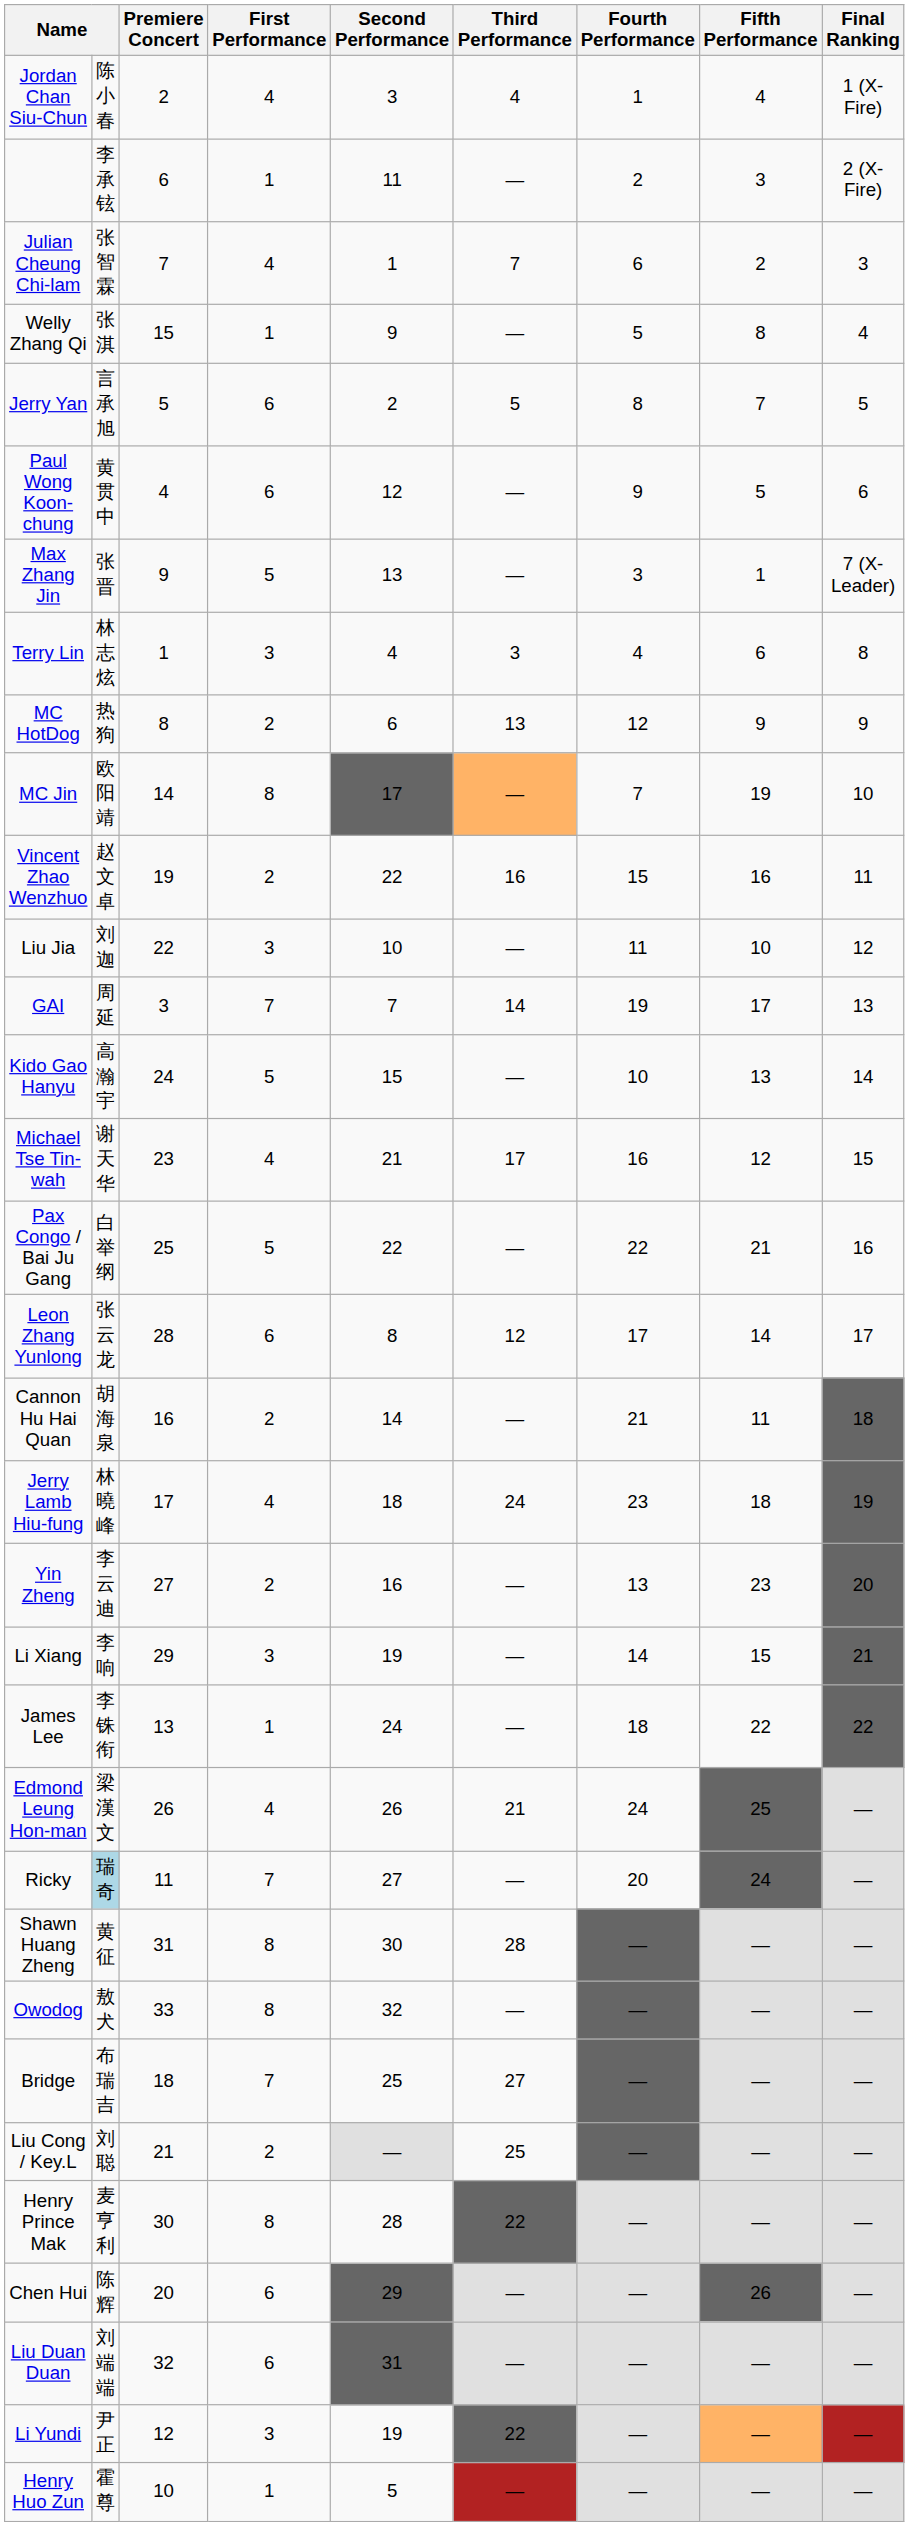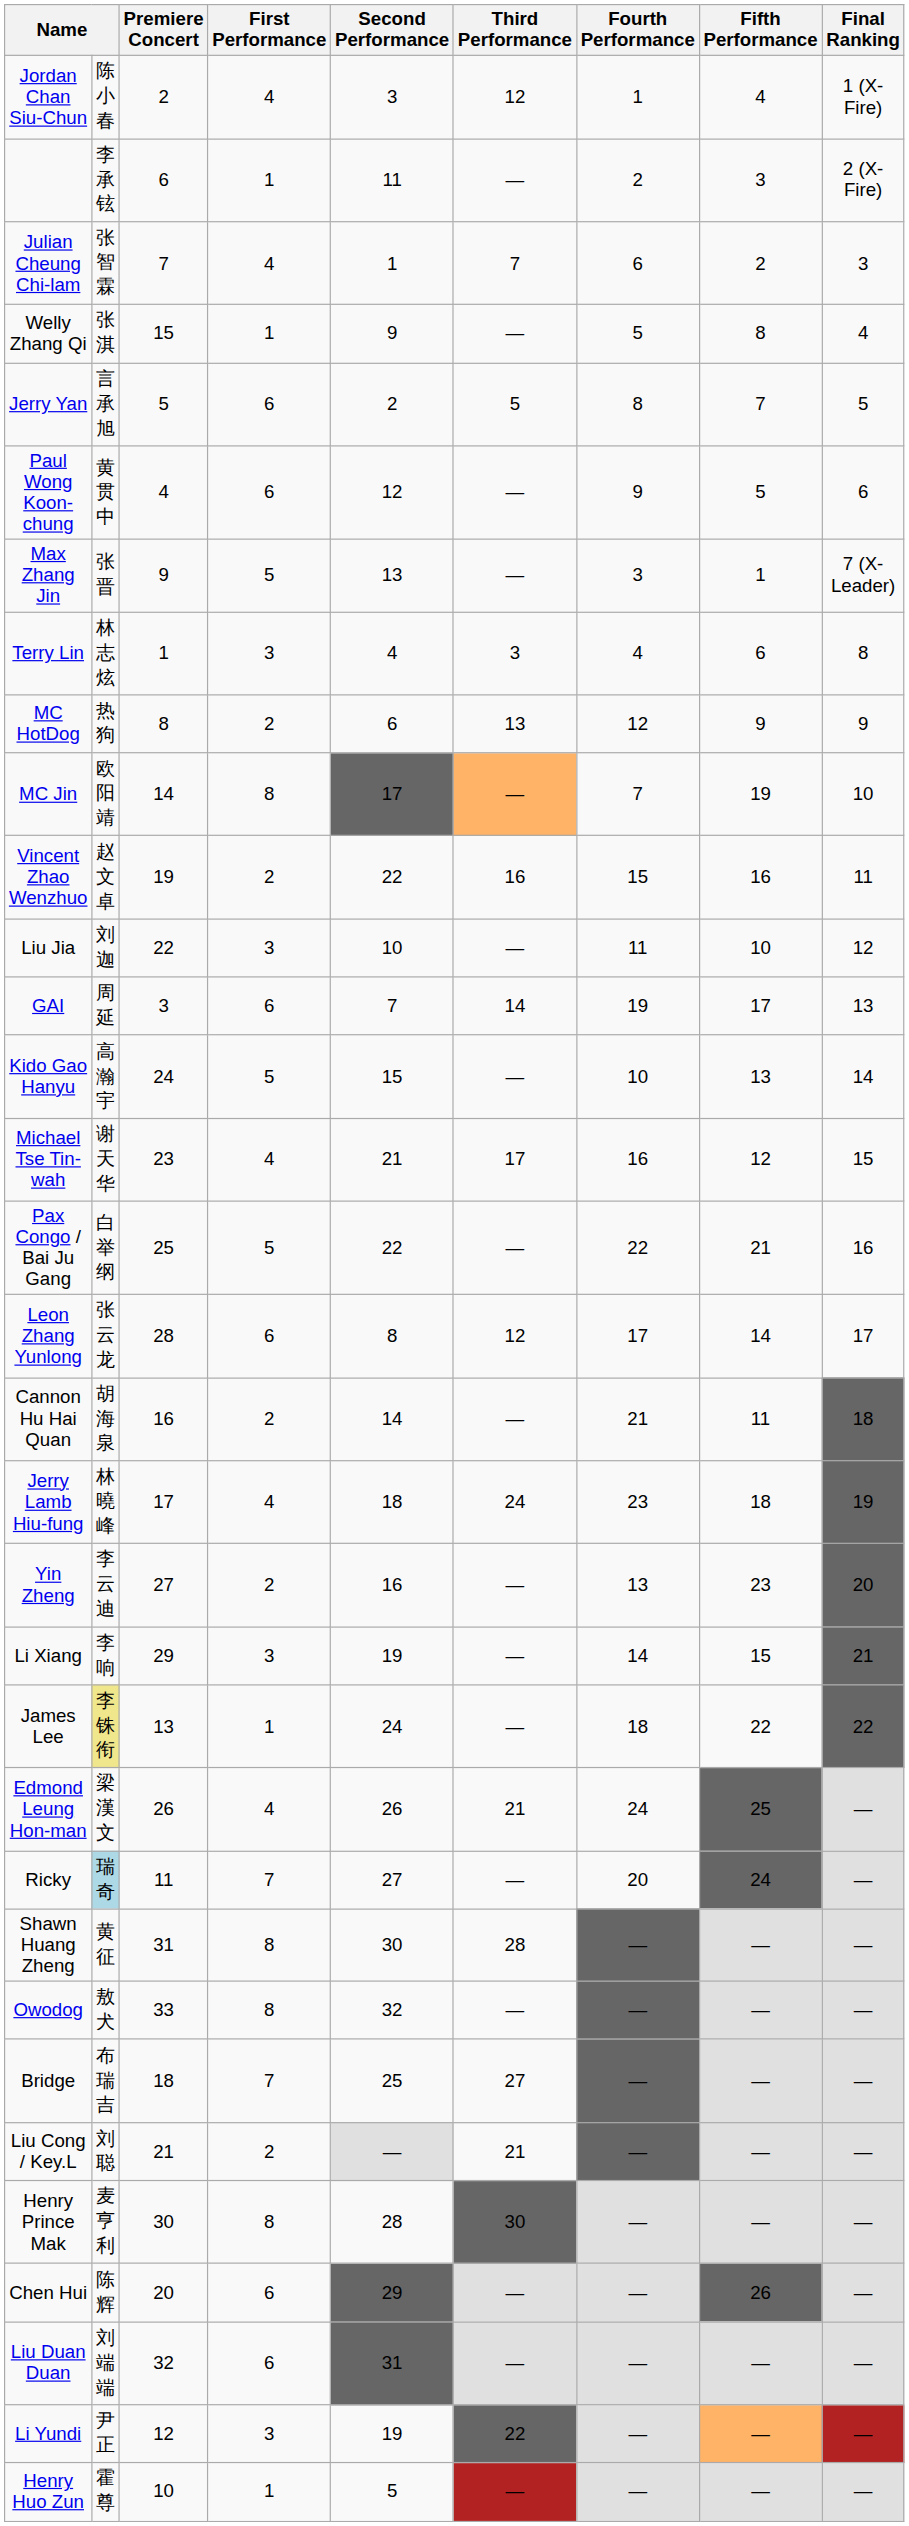 <table class="wikitable sortable mw-collapsible mw-collapsed" style="text-align:center; width:100%; font-size:99%;">
 <tr>
 <th colspan="2" width="50">Name</th>
 <th width="50">Premiere Concert</th>
 <th width="50">First Performance</th>
 <th width="50">Second Performance</th>
 <th width="50">Third Performance</th>
 <th width="50">Fourth Performance</th>
 <th width="50">Fifth Performance</th>
 <th width="90">Final Ranking</th>
 </tr>
 <tr>
 <td><a href='#'>Jordan Chan Siu-Chun</a></td>
 <td>陈小春</td>
 <td>2</td>
 <td style="background:  ">4</td>
 <td style="background:  ">3</td>
-<td style="background:  ">4</td>
+<td style="background:  ">12</td>
 <td style="background:  ">1</td>
 <td style="background:  ">4</td>
 <td>1 (X-Fire)</td>
 </tr>
 <tr>
 <td></td>
 <td>李承铉</td>
 <td>6</td>
 <td style="background:  ">1</td>
 <td style="background:  ">11</td>
 <td style="background:  ">—</td>
 <td style="background:  ">2</td>
 <td style="background:  ">3</td>
 <td>2 (X-Fire)</td>
 </tr>
 <tr>
 <td><a href='#'>Julian Cheung Chi-lam</a></td>
 <td>张智霖</td>
 <td>7</td>
 <td style="background: ">4</td>
 <td style="background: ">1</td>
 <td style="background: ">7</td>
 <td style="background: ">6</td>
 <td style="background: ">2</td>
 <td>3</td>
 </tr>
 <tr>
 <td>Welly Zhang Qi</td>
 <td>张淇</td>
 <td>15</td>
 <td style="background: ">1</td>
 <td style="background: ">9</td>
 <td style="background: ">—</td>
 <td style="background: ">5</td>
 <td style="background: ">8</td>
 <td>4</td>
 </tr>
 <tr>
 <td><a href='#'>Jerry Yan</a></td>
 <td>言承旭</td>
 <td>5</td>
 <td style="background: ">6</td>
 <td style="background: ">2</td>
 <td style="background: ">5</td>
 <td style="background: ">8</td>
 <td style="background: ">7</td>
 <td>5</td>
 </tr>
 <tr>
 <td><a href='#'>Paul Wong Koon-chung</a></td>
 <td>黄贯中</td>
 <td>4</td>
 <td style="background: ">6</td>
 <td style="background: ">12</td>
 <td style="background: ">—</td>
 <td style="background: ">9</td>
 <td style="background: ">5</td>
 <td>6</td>
 </tr>
 <tr>
 <td><a href='#'>Max Zhang Jin</a></td>
 <td>张晋</td>
 <td>9</td>
 <td style="background: ">5</td>
 <td style="background: ">13</td>
 <td style="background: ">—</td>
 <td style="background: ">3</td>
 <td style="background: ">1</td>
 <td>7 (X-Leader)</td>
 </tr>
 <tr>
 <td><a href='#'>Terry Lin</a></td>
 <td>林志炫</td>
 <td>1</td>
 <td style="background: ">3</td>
 <td style="background: ">4</td>
 <td style="background: ">3</td>
 <td style="background: ">4</td>
 <td style="background: ">6</td>
 <td>8</td>
 </tr>
 <tr>
 <td><a href='#'>MC HotDog</a></td>
 <td>热狗</td>
 <td>8</td>
 <td style="background:  ">2</td>
 <td style="background: ">6</td>
 <td style="background:  ">13</td>
 <td style="background: ">12</td>
 <td style="background:  ">9</td>
 <td>9</td>
 </tr>
 <tr>
 <td><a href='#'>MC Jin</a></td>
 <td>欧阳靖</td>
 <td>14</td>
 <td style="background:  ">8</td>
 <td style="background: #666666 ">17</td>
 <td style="background: #FFB366 ">—</td>
 <td style="background:  ">7</td>
 <td style="background:  ">19</td>
 <td>10</td>
 </tr>
 <tr>
 <td><a href='#'>Vincent Zhao Wenzhuo</a></td>
 <td>赵文卓</td>
 <td>19</td>
 <td style="background:  ">2</td>
 <td style="background:  ">22</td>
 <td style="background:  ">16</td>
 <td style="background: ">15</td>
 <td style="background: ">16</td>
 <td>11</td>
 </tr>
 <tr>
 <td>Liu Jia</td>
 <td>刘迦</td>
 <td>22</td>
 <td style="background:  ">3</td>
 <td style="background: ">10</td>
 <td style="background: ">—</td>
 <td style="background: ">11</td>
 <td style="background: ">10</td>
 <td>12</td>
 </tr>
 <tr>
 <td><a href='#'>GAI</a></td>
 <td>周延</td>
 <td>3</td>
-<td style="background:  ">7</td>
+<td style="background:  ">6</td>
 <td style="background: ">7</td>
 <td style="background: ">14</td>
 <td style="background:  ">19</td>
 <td style="background:  ">17</td>
 <td>13</td>
 </tr>
 <tr>
 <td><a href='#'>Kido Gao Hanyu</a></td>
 <td>高瀚宇</td>
 <td>24</td>
 <td style="background:  ">5</td>
 <td style="background:  ">15</td>
 <td style="background: ">—</td>
 <td style="background: ">10</td>
 <td style="background: ">13</td>
 <td>14</td>
 </tr>
 <tr>
 <td><a href='#'>Michael Tse Tin-wah</a></td>
 <td>谢天华</td>
 <td>23</td>
 <td style="background:  ">4</td>
 <td style="background:  ">21</td>
 <td style="background:  ">17</td>
 <td style="background:  ">16</td>
 <td style="background: ">12</td>
 <td>15</td>
 </tr>
 <tr>
 <td><a href='#'>Pax Congo</a> / Bai Ju Gang</td>
 <td>白举纲</td>
 <td>25</td>
 <td style="background:  ">5</td>
 <td style="background:  ">22</td>
 <td style="background: ">—</td>
 <td style="background: ">22</td>
 <td style="background: ">21</td>
 <td>16</td>
 </tr>
 <tr>
 <td><a href='#'>Leon Zhang Yunlong</a></td>
 <td>张云龙</td>
 <td>28</td>
 <td style="background: ">6</td>
 <td style="background:  ">8</td>
 <td style="background:  ">12</td>
 <td style="background:  ">17</td>
 <td style="background:  ">14</td>
 <td>17</td>
 </tr>
 <tr>
 <td>Cannon Hu Hai Quan</td>
 <td>胡海泉</td>
 <td>16</td>
 <td style="background: ">2</td>
 <td style="background: ">14</td>
 <td style="background: ">—</td>
 <td style="background: ">21</td>
 <td style="background: ">11</td>
 <td style="background: #666666 ">18</td>
 </tr>
 <tr>
 <td><a href='#'>Jerry Lamb Hiu-fung</a></td>
 <td>林曉峰</td>
 <td>17</td>
 <td style="background: ">4</td>
 <td style="background: ">18</td>
 <td style="background: ">24</td>
 <td style="background: ">23</td>
 <td style="background: ">18</td>
 <td style="background: #666666 ">19</td>
 </tr>
 <tr>
 <td><a href='#'>Yin Zheng</a></td>
 <td>李云迪</td>
 <td>27</td>
 <td style="background: ">2</td>
 <td style="background: ">16</td>
 <td style="background: ">—</td>
 <td style="background: ">13</td>
 <td style="background: ">23</td>
 <td style="background: #666666 ">20</td>
 </tr>
 <tr>
 <td>Li Xiang</td>
 <td>李响</td>
 <td>29</td>
 <td style="background: ">3</td>
 <td style="background: ">19</td>
 <td style="background: ">—</td>
 <td style="background: ">14</td>
 <td style="background: ">15</td>
 <td style="background: #666666 ">21</td>
 </tr>
 <tr>
 <td>James Lee</td>
-<td>李铢衔</td>
+<td style="background: khaki;">李铢衔</td>
 <td>13</td>
 <td style="background: ">1</td>
 <td style="background: ">24</td>
 <td style="background: ">—</td>
 <td style="background: ">18</td>
 <td style="background: ">22</td>
 <td style="background: #666666 ">22</td>
 </tr>
 <tr>
 <td><a href='#'>Edmond Leung Hon-man</a></td>
 <td>梁漢文</td>
 <td>26</td>
 <td style="background: ">4</td>
 <td style="background: ">26</td>
 <td style="background: ">21</td>
 <td style="background: ">24</td>
 <td style="background: #666666 ">25</td>
 <td style="background: #E0E0E0 ">—</td>
 </tr>
 <tr>
 <td>Ricky</td>
 <td style="background: lightblue;">瑞奇</td>
 <td>11</td>
 <td style="background: ">7</td>
 <td style="background: ">27</td>
 <td style="background: ">—</td>
 <td style="background: ">20</td>
 <td style="background: #666666 ">24</td>
 <td style="background: #E0E0E0 ">—</td>
 </tr>
 <tr>
 <td>Shawn Huang Zheng</td>
 <td>黄征</td>
 <td>31</td>
 <td style="background: ">8</td>
 <td style="background: ">30</td>
 <td style="background: ">28</td>
 <td style="background: #666666 ">—</td>
 <td style="background: #E0E0E0 ">—</td>
 <td style="background: #E0E0E0 ">—</td>
 </tr>
 <tr>
 <td><a href='#'>Owodog</a></td>
 <td>敖犬</td>
 <td>33</td>
 <td style="background: ">8</td>
 <td style="background: ">32</td>
 <td style="background: ">—</td>
 <td style="background: #666666 ">—</td>
 <td style="background: #E0E0E0 ">—</td>
 <td style="background: #E0E0E0 ">—</td>
 </tr>
 <tr>
 <td>Bridge</td>
 <td>布瑞吉</td>
 <td>18</td>
 <td style="background: ">7</td>
 <td style="background: ">25</td>
 <td style="background: ">27</td>
 <td style="background: #666666 ">—</td>
 <td style="background: #E0E0E0 ">—</td>
 <td style="background: #E0E0E0 ">—</td>
 </tr>
 <tr>
 <td>Liu Cong / Key.L</td>
 <td>刘聪</td>
 <td>21</td>
 <td style="background: ">2</td>
 <td style="background: #E0E0E0 ">—</td>
-<td style="background: ">25</td>
+<td style="background: ">21</td>
 <td style="background: #666666 ">—</td>
 <td style="background: #E0E0E0 ">—</td>
 <td style="background: #E0E0E0 ">—</td>
 </tr>
 <tr>
 <td>Henry Prince Mak</td>
 <td>麦亨利</td>
 <td>30</td>
 <td style="background: ">8</td>
 <td style="background: ">28</td>
-<td style="background: #666666 ">22</td>
+<td style="background: #666666 ">30</td>
 <td style="background: #E0E0E0 ">—</td>
 <td style="background: #E0E0E0 ">—</td>
 <td style="background: #E0E0E0 ">—</td>
 </tr>
 <tr>
 <td>Chen Hui</td>
 <td>陈辉</td>
 <td>20</td>
 <td style="background: ">6</td>
 <td style="background: #666666 ">29</td>
 <td style="background: #E0E0E0 ">—</td>
 <td style="background: #E0E0E0 ">—</td>
 <td style="background: #666666 ">26</td>
 <td style="background: #E0E0E0 ">—</td>
 </tr>
 <tr>
 <td><a href='#'>Liu Duan Duan</a></td>
 <td>刘端端</td>
 <td>32</td>
 <td style="background: ">6</td>
 <td style="background: #666666 ">31</td>
 <td style="background: #E0E0E0 ">—</td>
 <td style="background: #E0E0E0 ">—</td>
 <td style="background: #E0E0E0 ">—</td>
 <td style="background: #E0E0E0 ">—</td>
 </tr>
 <tr>
 <td><a href='#'>Li Yundi</a></td>
 <td>尹正</td>
 <td>12</td>
 <td style="background: ">3</td>
 <td style="background: ">19</td>
 <td style="background: #666666 ">22</td>
 <td style="background: #E0E0E0">—</td>
 <td style="background: #FFB366 ">—</td>
 <td style="background: #B22222 ">—</td>
 </tr>
 <tr>
 <td><a href='#'>Henry Huo Zun</a></td>
 <td>霍尊</td>
 <td>10</td>
 <td style="background: ">1</td>
 <td style="background: ">5</td>
 <td style="background: #B22222 ">—</td>
 <td style="background: #E0E0E0">—</td>
 <td style="background: #E0E0E0">—</td>
 <td style="background: #E0E0E0">—</td>
 </tr>
 </table>
